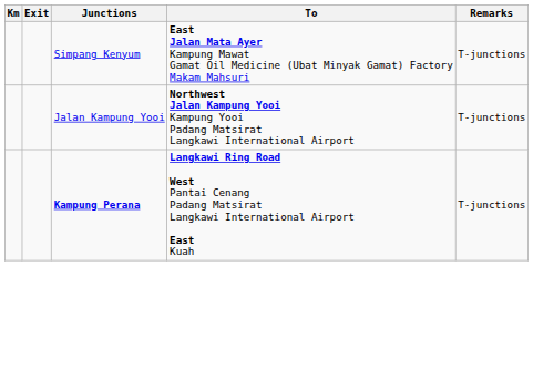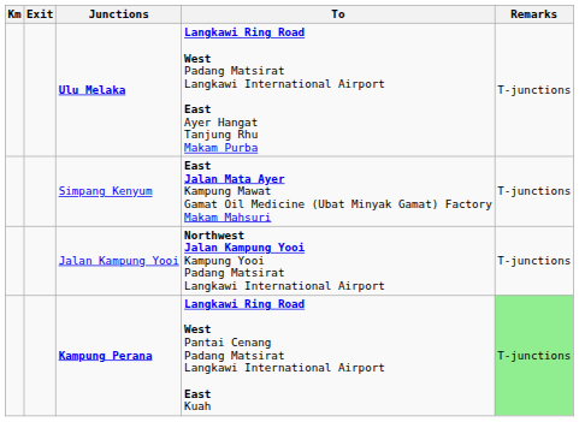 <table class="wikitable">
 <tr>
 <th>Km</th>
 <th>Exit</th>
 <th>Junctions</th>
 <th>To</th>
 <th>Remarks</th>
+</tr>
+<tr>
+<td></td>
+<td></td>
+<td><strong><a href='#'>Ulu Melaka</a></strong></td>
+<td> <strong><a href='#'>Langkawi Ring Road</a></strong><br><br><strong>West</strong><br>Padang Matsirat<br>Langkawi International Airport <br><br><strong>East</strong><br>Ayer Hangat<br>Tanjung Rhu<br><a href='#'>Makam Purba</a></td>
+<td>T-junctions</td>
 </tr>
 <tr>
 <td></td>
 <td></td>
 <td><a href='#'>Simpang Kenyum</a></td>
 <td><strong>East</strong><br> <strong><a href='#'>Jalan Mata Ayer</a></strong><br>Kampung Mawat<br>Gamat Oil Medicine (Ubat Minyak Gamat) Factory<br><a href='#'>Makam Mahsuri</a></td>
 <td>T-junctions</td>
 </tr>
 <tr>
 <td></td>
 <td></td>
 <td><a href='#'>Jalan Kampung Yooi</a></td>
 <td><strong>Northwest</strong><br> <strong><a href='#'>Jalan Kampung Yooi</a></strong><br>Kampung Yooi<br>Padang Matsirat<br>Langkawi International Airport </td>
 <td>T-junctions</td>
 </tr>
 <tr>
 <td></td>
 <td></td>
 <td><strong><a href='#'>Kampung Perana</a></strong></td>
 <td> <strong><a href='#'>Langkawi Ring Road</a></strong><br><br><strong>West</strong><br>Pantai Cenang<br>Padang Matsirat<br>Langkawi International Airport <br><br><strong>East</strong><br>Kuah</td>
-<td>T-junctions</td>
+<td style="background: lightgreen;">T-junctions</td>
 </tr>
 </table>
